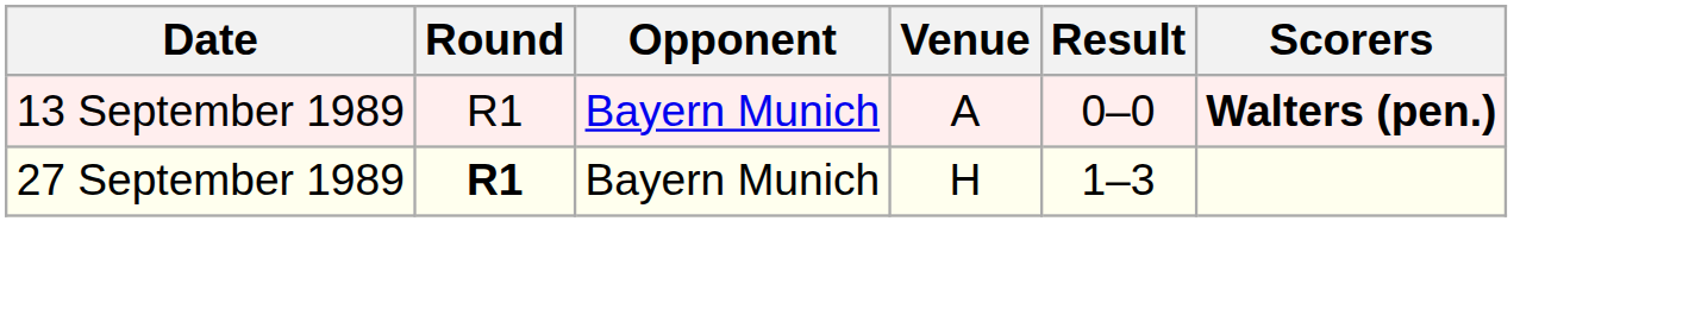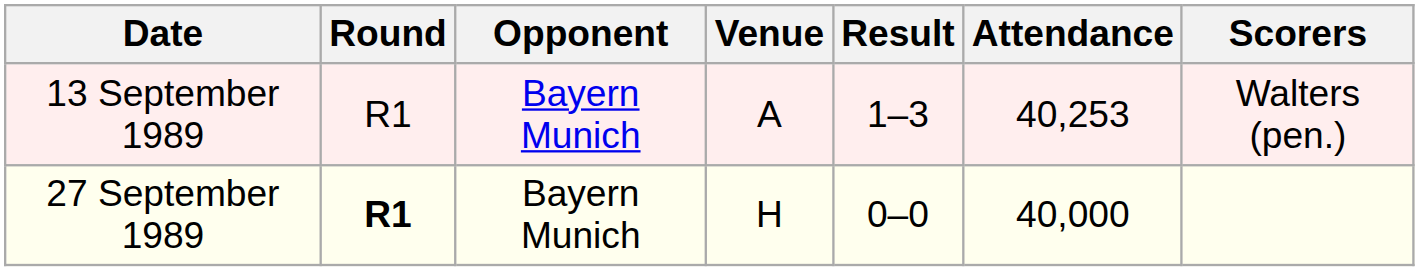 <table class="wikitable sortable" style="font-size:100%; text-align:center">
 <tr>
 <th>Date</th>
 <th>Round</th>
 <th>Opponent</th>
 <th>Venue</th>
 <th>Result</th>
+<th>Attendance</th>
 <th>Scorers</th>
 </tr>
 <tr bgcolor = "#FFEEEE">
 <td>13 September 1989</td>
 <td>R1</td>
 <td> <a href='#'>Bayern Munich</a></td>
 <td>A</td>
-<td>0–0</td>
-<td><strong>Walters (pen.)</strong></td>
+<td>1–3</td>
+<td>40,253</td>
+<td>Walters (pen.)</td>
 </tr>
 <tr bgcolor = "#FFFFEE">
 <td>27 September 1989</td>
 <td><strong>R1</strong></td>
 <td> Bayern Munich</td>
 <td>H</td>
-<td>1–3</td>
+<td>0–0</td>
+<td>40,000</td>
 <td></td>
 </tr>
 </table>
